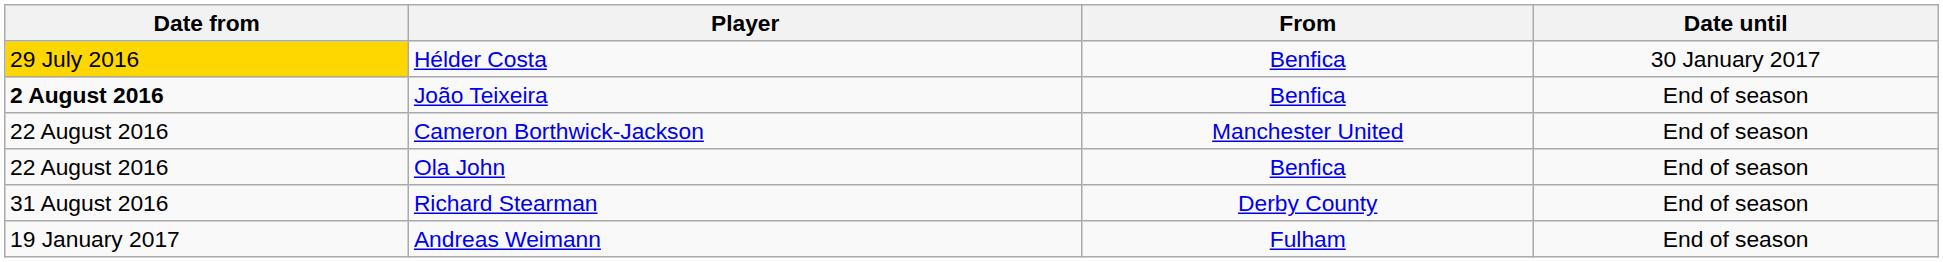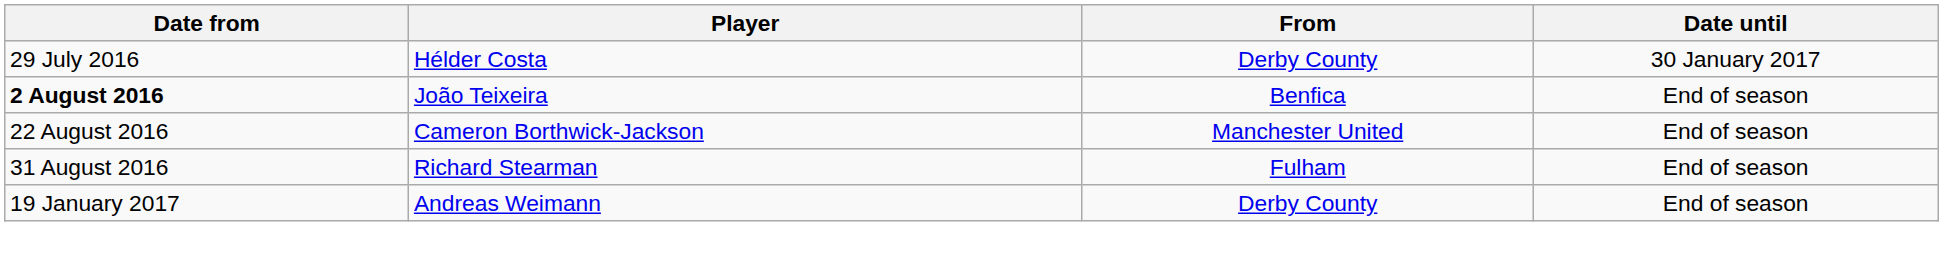 <table class="wikitable" style="text-align:center; font-size:95%;width:65%; text-align:left">
 <tr>
 <th><strong>Date from</strong></th>
 <th><strong>Player</strong></th>
 <th><strong>From</strong></th>
 <th><strong>Date until</strong></th>
 </tr>
 <tr --->
-<td style="background: gold;">29 July 2016</td>
+<td>29 July 2016</td>
 <td> <a href='#'>Hélder Costa</a></td>
-<td style="text-align:center;"> <a href='#'>Benfica</a></td>
+<td style="text-align:center;"> <a href='#'>Derby County</a></td>
 <td style="text-align:center;">30 January 2017</td>
 </tr>
 <tr --->
 <td><strong>2 August 2016</strong></td>
 <td> <a href='#'>João Teixeira</a></td>
 <td style="text-align:center;"> <a href='#'>Benfica</a></td>
 <td style="text-align:center;">End of season</td>
 </tr>
 <tr --->
 <td>22 August 2016</td>
 <td> <a href='#'>Cameron Borthwick-Jackson</a></td>
 <td style="text-align:center;"> <a href='#'>Manchester United</a></td>
 <td style="text-align:center;">End of season</td>
 </tr>
 <tr --->
-<td>22 August 2016</td>
-<td> <a href='#'>Ola John</a></td>
-<td style="text-align:center;"> <a href='#'>Benfica</a></td>
-<td style="text-align:center;">End of season</td>
-</tr>
-<tr --->
 <td>31 August 2016</td>
 <td> <a href='#'>Richard Stearman</a></td>
-<td style="text-align:center;"> <a href='#'>Derby County</a></td>
+<td style="text-align:center;"> <a href='#'>Fulham</a></td>
 <td style="text-align:center;">End of season</td>
 </tr>
 <tr --->
 <td>19 January 2017</td>
 <td> <a href='#'>Andreas Weimann</a></td>
-<td style="text-align:center;"> <a href='#'>Fulham</a></td>
+<td style="text-align:center;"> <a href='#'>Derby County</a></td>
 <td style="text-align:center;">End of season</td>
 </tr>
 </table>
